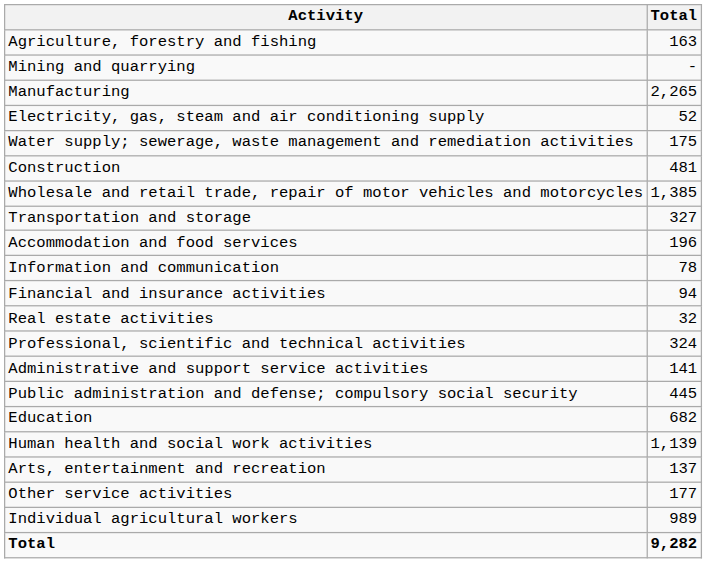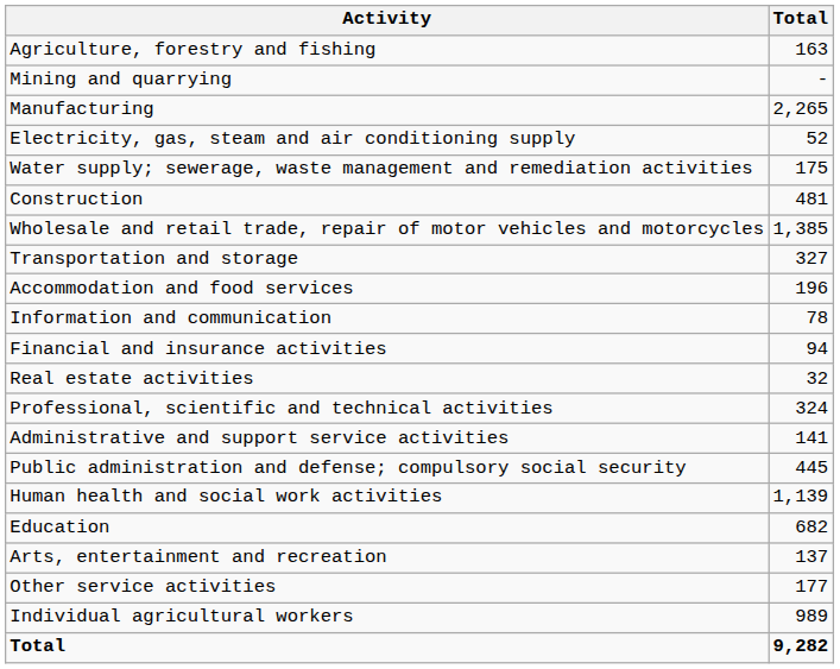 <table class="wikitable sortable" style="font-size:95%;">
 <tr>
 <th>Activity</th>
 <th>Total</th>
 </tr>
 <tr>
 <td>Agriculture, forestry and fishing</td>
 <td align="right">163</td>
 </tr>
 <tr>
 <td>Mining and quarrying</td>
 <td align="right">-</td>
 </tr>
 <tr>
 <td>Manufacturing</td>
 <td align="right">2,265</td>
 </tr>
 <tr>
 <td>Electricity, gas, steam and air conditioning supply</td>
 <td align="right">52</td>
 </tr>
 <tr>
 <td>Water supply; sewerage, waste management and remediation activities</td>
 <td align="right">175</td>
 </tr>
 <tr>
 <td>Construction</td>
 <td align="right">481</td>
 </tr>
 <tr>
 <td>Wholesale and retail trade, repair of motor vehicles and motorcycles</td>
 <td align="right">1,385</td>
 </tr>
 <tr>
 <td>Transportation and storage</td>
 <td align="right">327</td>
 </tr>
 <tr>
 <td>Accommodation and food services</td>
 <td align="right">196</td>
 </tr>
 <tr>
 <td>Information and communication</td>
 <td align="right">78</td>
 </tr>
 <tr>
 <td>Financial and insurance activities</td>
 <td align="right">94</td>
 </tr>
 <tr>
 <td>Real estate activities</td>
 <td align="right">32</td>
 </tr>
 <tr>
 <td>Professional, scientific and technical activities</td>
 <td align="right">324</td>
 </tr>
 <tr>
 <td>Administrative and support service activities</td>
 <td align="right">141</td>
 </tr>
 <tr>
 <td>Public administration and defense; compulsory social security</td>
 <td align="right">445</td>
 </tr>
 <tr>
+<td>Human health and social work activities</td>
+<td align="right">1,139</td>
+</tr>
+<tr>
 <td>Education</td>
 <td align="right">682</td>
-</tr>
-<tr>
-<td>Human health and social work activities</td>
-<td align="right">1,139</td>
 </tr>
 <tr>
 <td>Arts, entertainment and recreation</td>
 <td align="right">137</td>
 </tr>
 <tr>
 <td>Other service activities</td>
 <td align="right">177</td>
 </tr>
 <tr>
 <td>Individual agricultural workers</td>
 <td align="right">989</td>
 </tr>
 <tr class="sortbottom">
 <td><strong>Total</strong></td>
 <td align="right"><strong>9,282</strong></td>
 </tr>
 </table>
